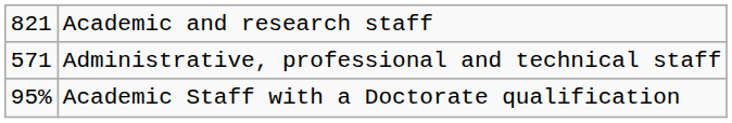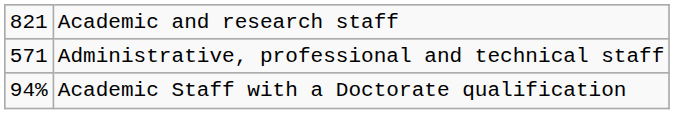 <table class="wikitable">
 <tr>
 <td>821</td>
 <td>Academic and research staff</td>
 </tr>
 <tr>
 <td>571</td>
 <td>Administrative, professional and technical staff</td>
 </tr>
 <tr>
-<td>95%</td>
+<td>94%</td>
 <td>Academic Staff with a Doctorate qualification</td>
 </tr>
 </table>
